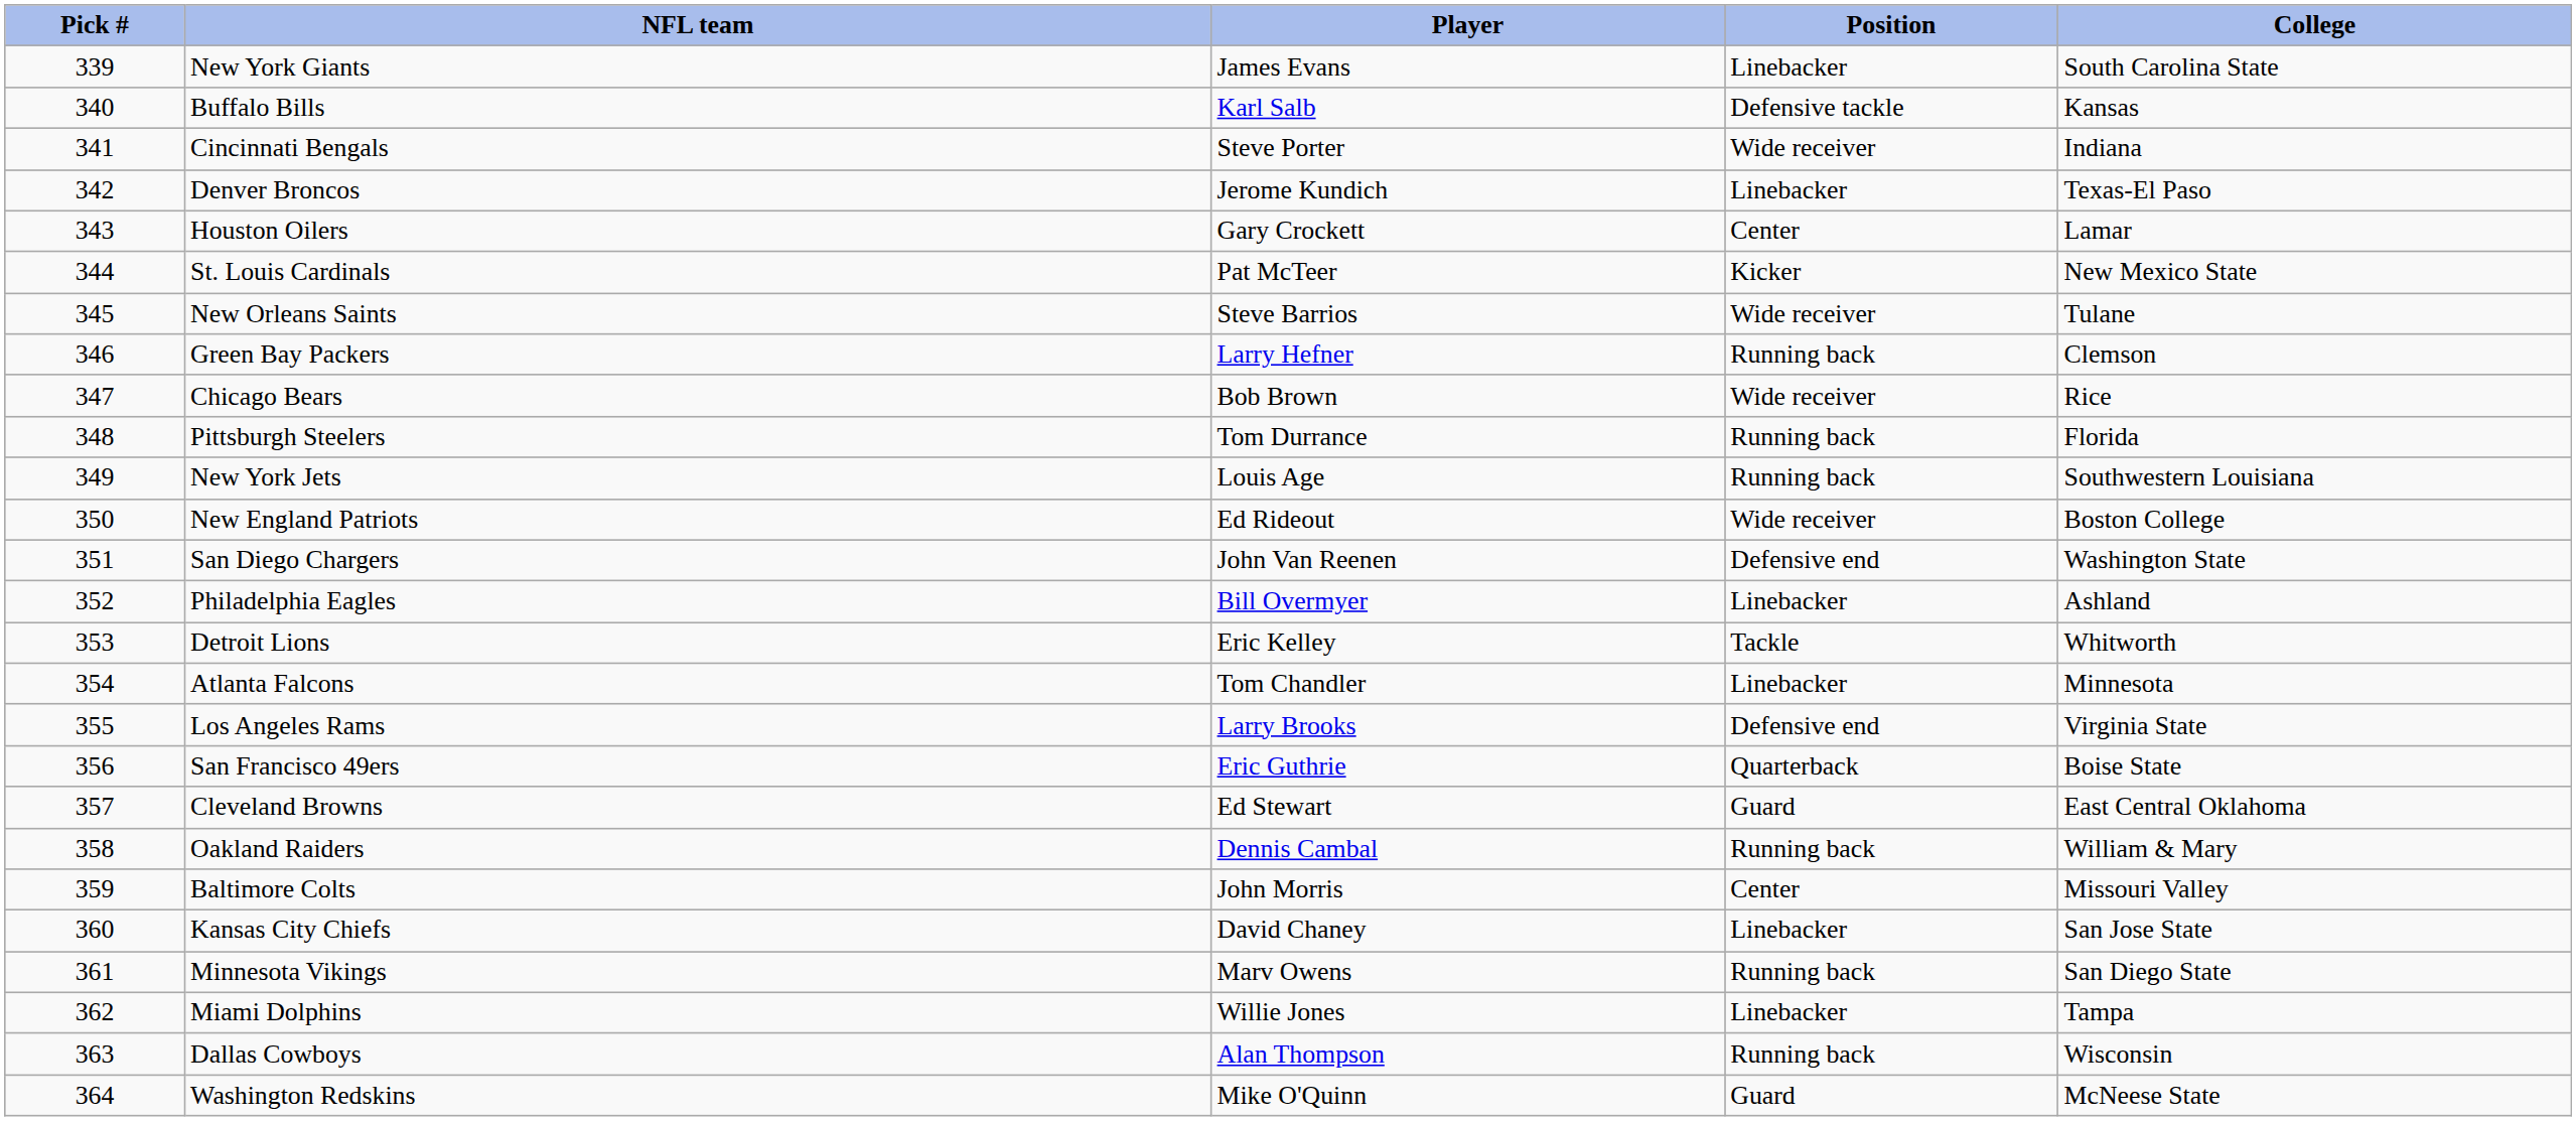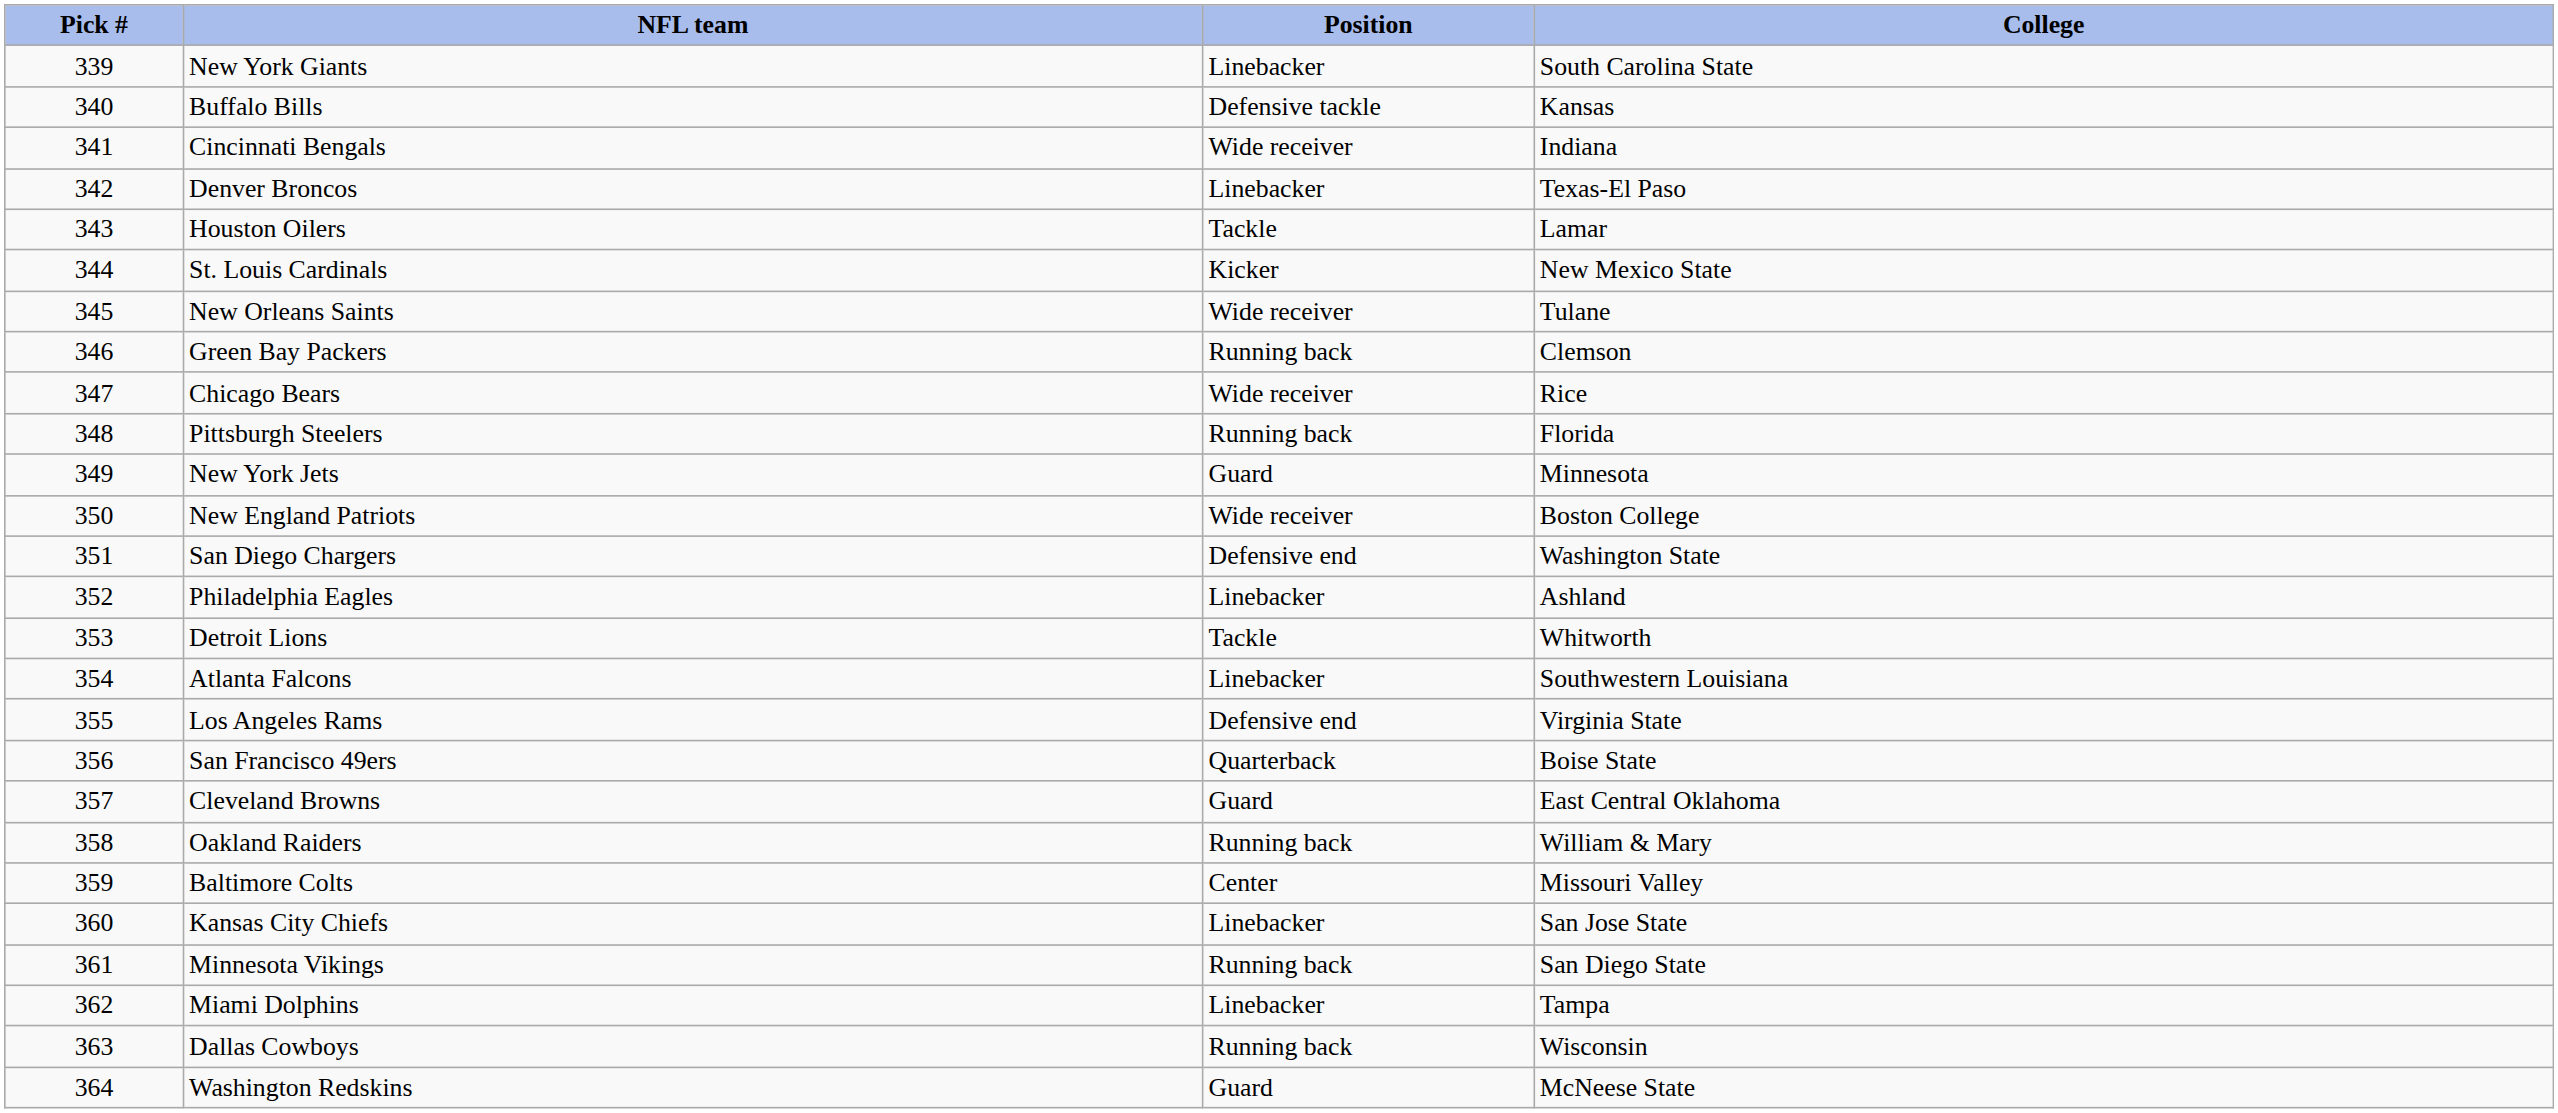 <table class="wikitable sortable sortable" style="width: 100%">
 <tr>
 <th style="background:#A8BDEC;" width=7%>Pick #</th>
 <th width=40% style="background:#A8BDEC;">NFL team</th>
-<th width=20% style="background:#A8BDEC;">Player</th>
 <th width=13% style="background:#A8BDEC;">Position</th>
 <th style="background:#A8BDEC;">College</th>
 </tr>
 <tr>
 <td align=center>339</td>
 <td>New York Giants</td>
-<td>James Evans</td>
 <td>Linebacker</td>
 <td>South Carolina State</td>
 </tr>
 <tr>
 <td align=center>340</td>
 <td>Buffalo Bills</td>
-<td><a href='#'>Karl Salb</a></td>
 <td>Defensive tackle</td>
 <td>Kansas</td>
 </tr>
 <tr>
 <td align=center>341</td>
 <td>Cincinnati Bengals</td>
-<td>Steve Porter</td>
 <td>Wide receiver</td>
 <td>Indiana</td>
 </tr>
 <tr>
 <td align=center>342</td>
 <td>Denver Broncos</td>
-<td>Jerome Kundich</td>
 <td>Linebacker</td>
 <td>Texas-El Paso</td>
 </tr>
 <tr>
 <td align=center>343</td>
 <td>Houston Oilers</td>
-<td>Gary Crockett</td>
-<td>Center</td>
+<td>Tackle</td>
 <td>Lamar</td>
 </tr>
 <tr>
 <td align=center>344</td>
 <td>St. Louis Cardinals</td>
-<td>Pat McTeer</td>
 <td>Kicker</td>
 <td>New Mexico State</td>
 </tr>
 <tr>
 <td align=center>345</td>
 <td>New Orleans Saints</td>
-<td>Steve Barrios</td>
 <td>Wide receiver</td>
 <td>Tulane</td>
 </tr>
 <tr>
 <td align=center>346</td>
 <td>Green Bay Packers</td>
-<td><a href='#'>Larry Hefner</a></td>
 <td>Running back</td>
 <td>Clemson</td>
 </tr>
 <tr>
 <td align=center>347</td>
 <td>Chicago Bears</td>
-<td>Bob Brown</td>
 <td>Wide receiver</td>
 <td>Rice</td>
 </tr>
 <tr>
 <td align=center>348</td>
 <td>Pittsburgh Steelers</td>
-<td>Tom Durrance</td>
 <td>Running back</td>
 <td>Florida</td>
 </tr>
 <tr>
 <td align=center>349</td>
 <td>New York Jets</td>
-<td>Louis Age</td>
-<td>Running back</td>
-<td>Southwestern Louisiana</td>
+<td>Guard</td>
+<td>Minnesota</td>
 </tr>
 <tr>
 <td align=center>350</td>
 <td>New England Patriots</td>
-<td>Ed Rideout</td>
 <td>Wide receiver</td>
 <td>Boston College</td>
 </tr>
 <tr>
 <td align=center>351</td>
 <td>San Diego Chargers</td>
-<td>John Van Reenen</td>
 <td>Defensive end</td>
 <td>Washington State</td>
 </tr>
 <tr>
 <td align=center>352</td>
 <td>Philadelphia Eagles</td>
-<td><a href='#'>Bill Overmyer</a></td>
 <td>Linebacker</td>
 <td>Ashland</td>
 </tr>
 <tr>
 <td align=center>353</td>
 <td>Detroit Lions</td>
-<td>Eric Kelley</td>
 <td>Tackle</td>
 <td>Whitworth</td>
 </tr>
 <tr>
 <td align=center>354</td>
 <td>Atlanta Falcons</td>
-<td>Tom Chandler</td>
 <td>Linebacker</td>
-<td>Minnesota</td>
+<td>Southwestern Louisiana</td>
 </tr>
 <tr>
 <td align=center>355</td>
 <td>Los Angeles Rams</td>
-<td><a href='#'>Larry Brooks</a></td>
 <td>Defensive end</td>
 <td>Virginia State</td>
 </tr>
 <tr>
 <td align=center>356</td>
 <td>San Francisco 49ers</td>
-<td><a href='#'>Eric Guthrie</a></td>
 <td>Quarterback</td>
 <td>Boise State</td>
 </tr>
 <tr>
 <td align=center>357</td>
 <td>Cleveland Browns</td>
-<td>Ed Stewart</td>
 <td>Guard</td>
 <td>East Central Oklahoma</td>
 </tr>
 <tr>
 <td align=center>358</td>
 <td>Oakland Raiders</td>
-<td><a href='#'>Dennis Cambal</a></td>
 <td>Running back</td>
 <td>William & Mary</td>
 </tr>
 <tr>
 <td align=center>359</td>
 <td>Baltimore Colts</td>
-<td>John Morris</td>
 <td>Center</td>
 <td>Missouri Valley</td>
 </tr>
 <tr>
 <td align=center>360</td>
 <td>Kansas City Chiefs</td>
-<td>David Chaney</td>
 <td>Linebacker</td>
 <td>San Jose State</td>
 </tr>
 <tr>
 <td align=center>361</td>
 <td>Minnesota Vikings</td>
-<td>Marv Owens</td>
 <td>Running back</td>
 <td>San Diego State</td>
 </tr>
 <tr>
 <td align=center>362</td>
 <td>Miami Dolphins</td>
-<td>Willie Jones</td>
 <td>Linebacker</td>
 <td>Tampa</td>
 </tr>
 <tr>
 <td align=center>363</td>
 <td>Dallas Cowboys</td>
-<td><a href='#'>Alan Thompson</a></td>
 <td>Running back</td>
 <td>Wisconsin</td>
 </tr>
 <tr>
 <td align=center>364</td>
 <td>Washington Redskins</td>
-<td>Mike O'Quinn</td>
 <td>Guard</td>
 <td>McNeese State</td>
 </tr>
 </table>
